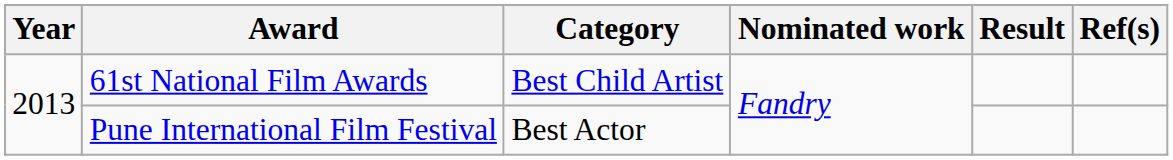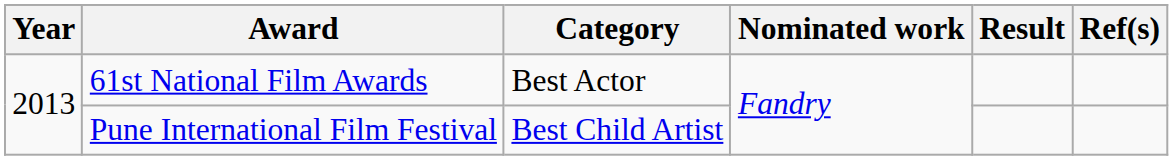 <table class="wikitable">
 <tr>
 <th>Year</th>
 <th>Award</th>
 <th>Category</th>
 <th>Nominated work</th>
 <th>Result</th>
 <th>Ref(s)</th>
 </tr>
 <tr>
 <td rowspan="2">2013</td>
 <td><a href='#'>61st National Film Awards</a></td>
-<td><a href='#'>Best Child Artist</a></td>
+<td>Best Actor</td>
 <td rowspan="2"><em><a href='#'>Fandry</a></em></td>
 <td></td>
 <td></td>
 </tr>
 <tr>
 <td><a href='#'>Pune International Film Festival</a></td>
-<td>Best Actor</td>
+<td><a href='#'>Best Child Artist</a></td>
 <td></td>
 <td></td>
 </tr>
 </table>
